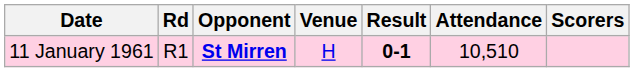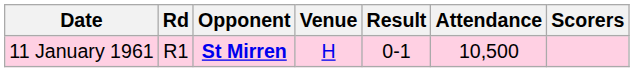 <table class="wikitable sortable" style="font-size:95%; text-align:center">
 <tr>
 <th>Date</th>
 <th>Rd</th>
 <th>Opponent</th>
 <th>Venue</th>
 <th>Result</th>
 <th>Attendance</th>
 <th>Scorers</th>
 </tr>
 <tr bgcolor = "#ffd0e3">
 <td>11 January 1961</td>
 <td>R1</td>
 <td><strong><a href='#'>St Mirren</a></strong></td>
 <td><a href='#'>H</a></td>
-<td><strong>0-1</strong></td>
-<td>10,510</td>
+<td>0-1</td>
+<td>10,500</td>
 <td></td>
 </tr>
 </table>
